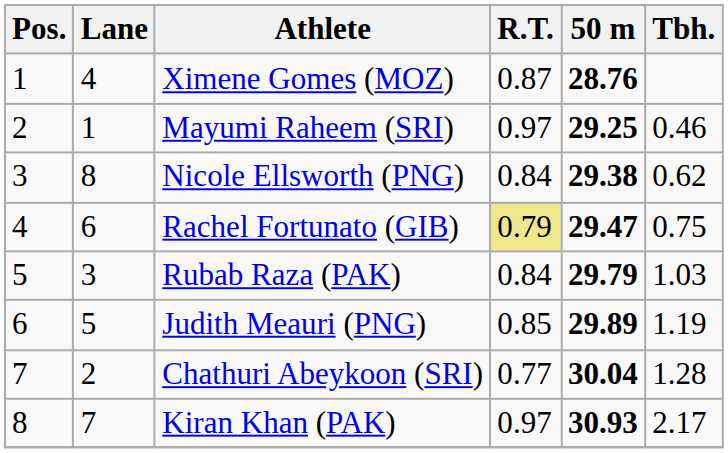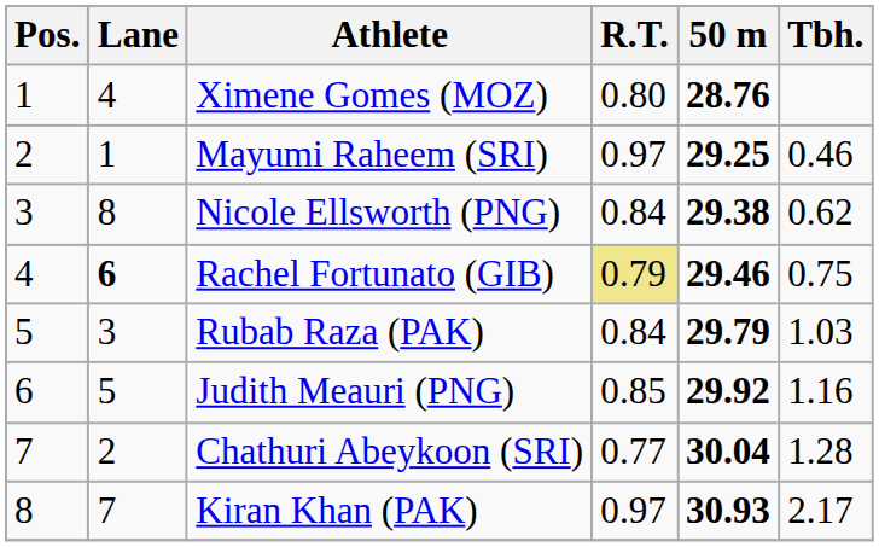 <table class="wikitable">
 <tr>
 <th>Pos.</th>
 <th>Lane</th>
 <th>Athlete</th>
 <th>R.T.</th>
 <th>50 m</th>
 <th>Tbh.</th>
 </tr>
 <tr>
 <td>1</td>
 <td>4</td>
 <td> <a href='#'>Ximene Gomes</a> (<a href='#'>MOZ</a>)</td>
-<td>0.87</td>
+<td>0.80</td>
 <td><strong>28.76</strong></td>
 <td> </td>
 </tr>
 <tr>
 <td>2</td>
 <td>1</td>
 <td> <a href='#'>Mayumi Raheem</a> (<a href='#'>SRI</a>)</td>
 <td>0.97</td>
 <td><strong>29.25</strong></td>
 <td>0.46</td>
 </tr>
 <tr>
 <td>3</td>
 <td>8</td>
 <td> <a href='#'>Nicole Ellsworth</a> (<a href='#'>PNG</a>)</td>
 <td>0.84</td>
 <td><strong>29.38</strong></td>
 <td>0.62</td>
 </tr>
 <tr>
 <td>4</td>
-<td>6</td>
+<td><strong>6</strong></td>
 <td> <a href='#'>Rachel Fortunato</a> (<a href='#'>GIB</a>)</td>
 <td style="background: khaki;">0.79</td>
-<td><strong>29.47</strong></td>
+<td><strong>29.46</strong></td>
 <td>0.75</td>
 </tr>
 <tr>
 <td>5</td>
 <td>3</td>
 <td> <a href='#'>Rubab Raza</a> (<a href='#'>PAK</a>)</td>
 <td>0.84</td>
 <td><strong>29.79</strong></td>
 <td>1.03</td>
 </tr>
 <tr>
 <td>6</td>
 <td>5</td>
 <td> <a href='#'>Judith Meauri</a> (<a href='#'>PNG</a>)</td>
 <td>0.85</td>
-<td><strong>29.89</strong></td>
-<td>1.19</td>
+<td><strong>29.92</strong></td>
+<td>1.16</td>
 </tr>
 <tr>
 <td>7</td>
 <td>2</td>
 <td> <a href='#'>Chathuri Abeykoon</a> (<a href='#'>SRI</a>)</td>
 <td>0.77</td>
 <td><strong>30.04</strong></td>
 <td>1.28</td>
 </tr>
 <tr>
 <td>8</td>
 <td>7</td>
 <td> <a href='#'>Kiran Khan</a> (<a href='#'>PAK</a>)</td>
 <td>0.97</td>
 <td><strong>30.93</strong></td>
 <td>2.17</td>
 </tr>
 <tr>
 </tr>
 </table>
